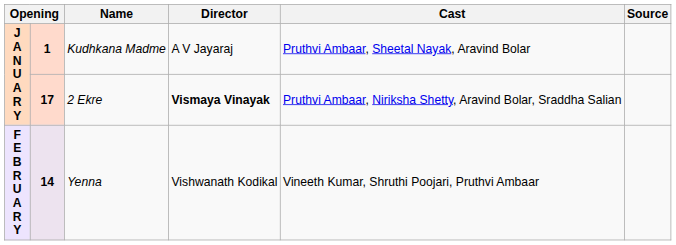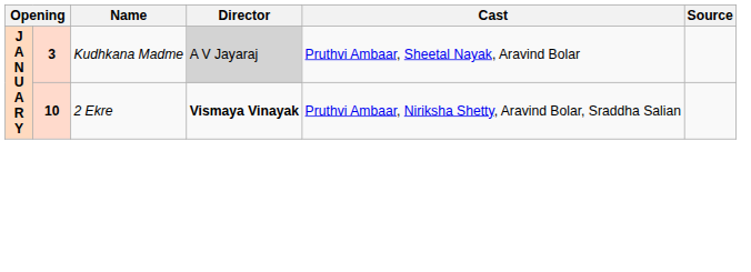 <table class="wikitable sortable">
 <tr>
 <th colspan="2" style="width:9%;">Opening</th>
 <th>Name</th>
 <th>Director</th>
 <th>Cast</th>
 <th>Source</th>
 </tr>
 <tr January!>
 <td rowspan="2" style="text-align:center;background:#ffdabf;"><strong>J<br>A<br>N<br>U<br>A<br>R<br>Y</strong></td>
-<td rowspan="1" style="text-align:center;background:#ffdacc;"><strong>1</strong></td>
+<td rowspan="1" style="text-align:center;background:#ffdacc;"><strong>3</strong></td>
 <td><em>Kudhkana Madme</em></td>
-<td>A V Jayaraj</td>
+<td style="background: lightgrey;">A V Jayaraj</td>
 <td><a href='#'>Pruthvi Ambaar</a>, <a href='#'>Sheetal Nayak</a>, Aravind Bolar</td>
 <td></td>
 </tr>
 <tr>
-<td rowspan="1" style="text-align:center;background:#ffdacc;"><strong>17</strong></td>
+<td rowspan="1" style="text-align:center;background:#ffdacc;"><strong>10</strong></td>
 <td><em>2 Ekre</em></td>
 <td><strong>Vismaya Vinayak</strong></td>
 <td><a href='#'>Pruthvi Ambaar</a>, <a href='#'>Niriksha Shetty</a>, Aravind Bolar, Sraddha Salian</td>
 <td><br></td>
 </tr>
-<tr February!>
-<td rowspan="1" style="text-align:center;background:#ede4fe;"><strong>F<br>E<br>B<br>R<br>U<br>A<br>R<br>Y</strong></td>
-<td rowspan="1" style="text-align:center; background:#ede3ef;"><strong>14</strong></td>
-<td><em>Yenna</em></td>
-<td>Vishwanath Kodikal</td>
-<td>Vineeth Kumar, Shruthi Poojari, Pruthvi Ambaar</td>
-<td><br></td>
-</tr>
 </table>
